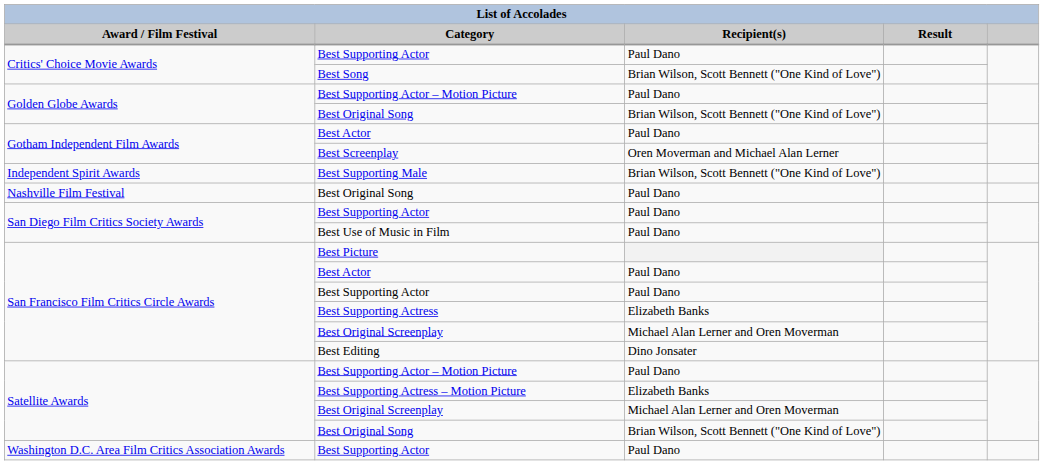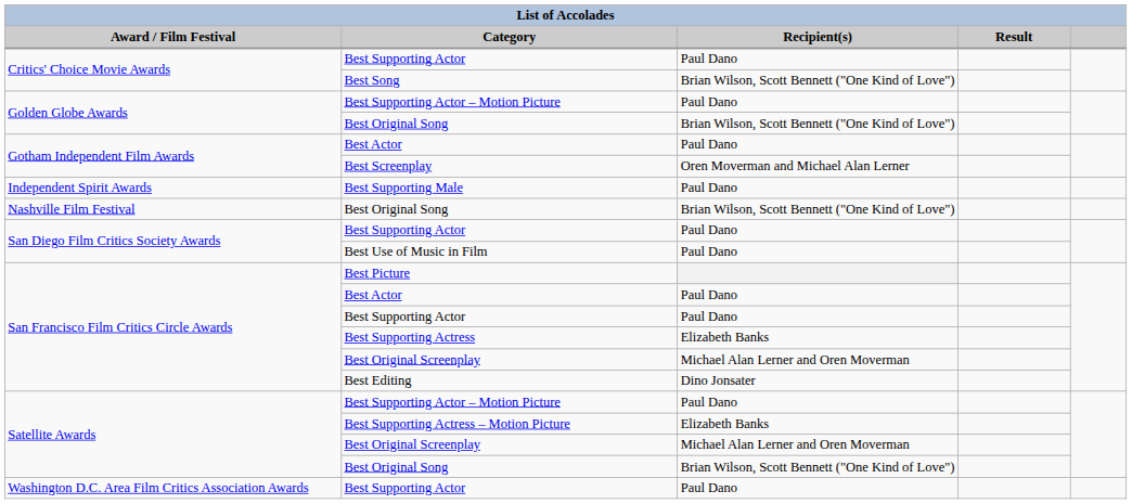 <table class="wikitable">
 <tr style="text-align:center;">
 <th colspan=6 style="background:#B0C4DE;">List of Accolades</th>
 </tr>
 <tr style="text-align:center;">
 <th style="background:#ccc;" width="30%">Award / Film Festival</th>
 <th style="background:#ccc;" width="30%">Category</th>
 <th style="background:#ccc;" width="25%">Recipient(s)</th>
 <th style="background:#ccc;" width="10%">Result</th>
 <th style="background:#ccc;" class="unsortable"></th>
 </tr>
 <tr style="border-top:2px solid gray;">
 </tr>
 <tr>
 <td rowspan=2><a href='#'>Critics' Choice Movie Awards</a></td>
 <td><a href='#'>Best Supporting Actor</a></td>
 <td>Paul Dano</td>
 <td></td>
 <td rowspan=2 style="text-align:center;"></td>
 </tr>
 <tr>
 <td><a href='#'>Best Song</a></td>
 <td>Brian Wilson, Scott Bennett ("One Kind of Love")</td>
 <td></td>
 </tr>
 <tr>
 <td rowspan=2><a href='#'>Golden Globe Awards</a></td>
 <td><a href='#'>Best Supporting Actor – Motion Picture</a></td>
 <td>Paul Dano</td>
 <td></td>
 <td rowspan=2 style="text-align:center;"></td>
 </tr>
 <tr>
 <td><a href='#'>Best Original Song</a></td>
 <td>Brian Wilson, Scott Bennett ("One Kind of Love")</td>
 <td></td>
 </tr>
 <tr>
 <td rowspan=2><a href='#'>Gotham Independent Film Awards</a></td>
 <td><a href='#'>Best Actor</a></td>
 <td>Paul Dano</td>
 <td></td>
 <td rowspan=2 style="text-align:center;"></td>
 </tr>
 <tr>
 <td><a href='#'>Best Screenplay</a></td>
 <td>Oren Moverman and Michael Alan Lerner</td>
 <td></td>
 </tr>
 <tr>
 <td><a href='#'>Independent Spirit Awards</a></td>
 <td><a href='#'>Best Supporting Male</a></td>
-<td>Brian Wilson, Scott Bennett ("One Kind of Love")</td>
+<td>Paul Dano</td>
 <td></td>
 <td style="text-align:center;"></td>
 </tr>
 <tr>
 <td><a href='#'>Nashville Film Festival</a></td>
 <td>Best Original Song</td>
-<td>Paul Dano</td>
+<td>Brian Wilson, Scott Bennett ("One Kind of Love")</td>
 <td></td>
 <td style="text-align:center;"></td>
 </tr>
 <tr>
 <td rowspan="2"><a href='#'>San Diego Film Critics Society Awards</a></td>
 <td><a href='#'>Best Supporting Actor</a></td>
 <td>Paul Dano</td>
 <td></td>
 <td style="text-align:center;" rowspan="2"></td>
 </tr>
 <tr>
 <td>Best Use of Music in Film</td>
 <td>Paul Dano</td>
 <td></td>
 </tr>
 <tr>
 <td rowspan="6"><a href='#'>San Francisco Film Critics Circle Awards</a></td>
 <td><a href='#'>Best Picture</a></td>
 <th></th>
 <td></td>
 <td style="text-align:center;" rowspan="6"></td>
 </tr>
 <tr>
 <td><a href='#'>Best Actor</a></td>
 <td>Paul Dano</td>
 <td></td>
 </tr>
 <tr>
 <td>Best Supporting Actor</td>
 <td>Paul Dano</td>
 <td></td>
 </tr>
 <tr>
 <td><a href='#'>Best Supporting Actress</a></td>
 <td>Elizabeth Banks</td>
 <td></td>
 </tr>
 <tr>
 <td><a href='#'>Best Original Screenplay</a></td>
 <td>Michael Alan Lerner and Oren Moverman</td>
 <td></td>
 </tr>
 <tr>
 <td>Best Editing</td>
 <td>Dino Jonsater</td>
 <td></td>
 </tr>
 <tr>
 <td rowspan=4><a href='#'>Satellite Awards</a></td>
 <td><a href='#'>Best Supporting Actor – Motion Picture</a></td>
 <td>Paul Dano</td>
 <td></td>
 <td rowspan=4 style="text-align:center;"></td>
 </tr>
 <tr>
 <td><a href='#'>Best Supporting Actress – Motion Picture</a></td>
 <td>Elizabeth Banks</td>
 <td></td>
 </tr>
 <tr>
 <td><a href='#'>Best Original Screenplay</a></td>
 <td>Michael Alan Lerner and Oren Moverman</td>
 <td></td>
 </tr>
 <tr>
 <td><a href='#'>Best Original Song</a></td>
 <td>Brian Wilson, Scott Bennett ("One Kind of Love")</td>
 <td></td>
 </tr>
 <tr>
 <td><a href='#'>Washington D.C. Area Film Critics Association Awards</a></td>
 <td><a href='#'>Best Supporting Actor</a></td>
 <td>Paul Dano</td>
 <td></td>
 <td style="text-align:center;"></td>
 </tr>
 </table>
